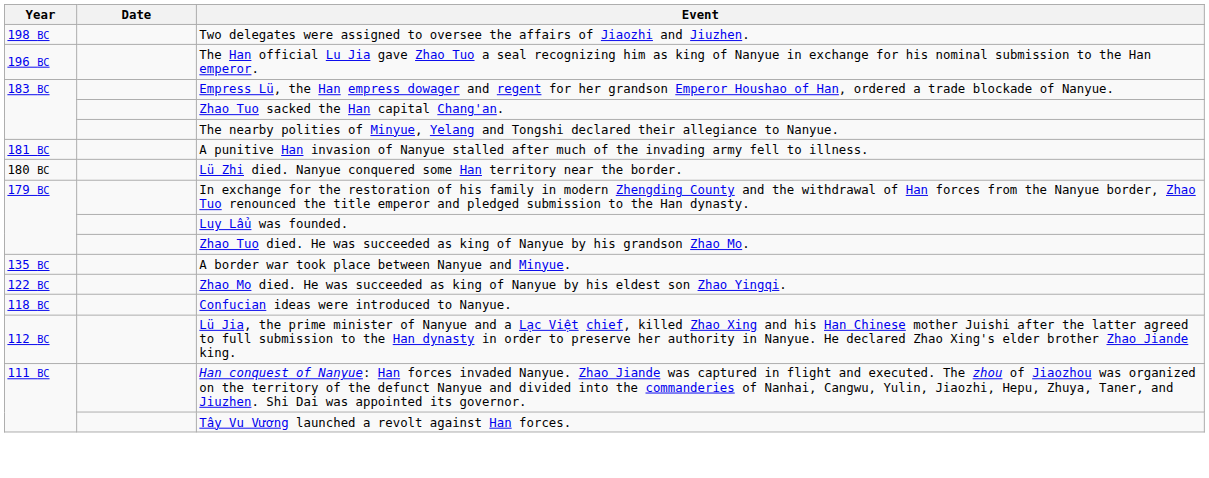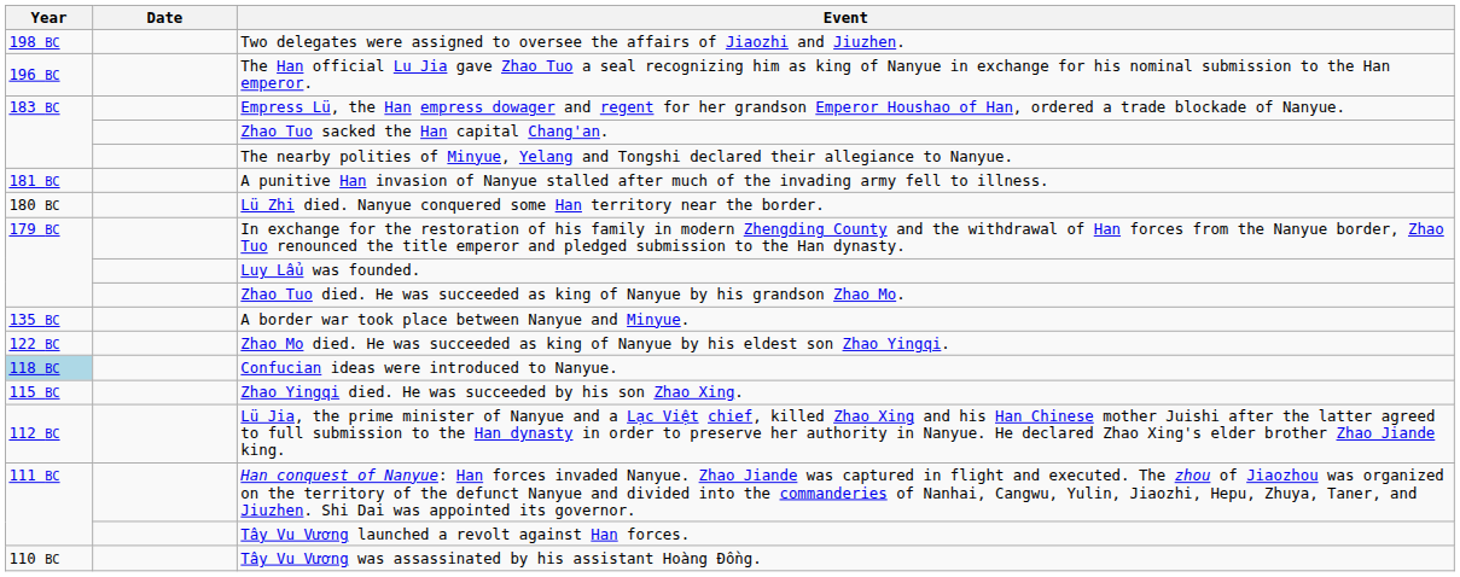 <table class="wikitable" width="100%">
 <tr>
 <th style="width:6%">Year</th>
 <th style="width:10%">Date</th>
 <th>Event</th>
 </tr>
 <tr>
 <td><a href='#'>198 <small>BC</small></a></td>
 <td></td>
 <td>Two delegates were assigned to oversee the affairs of <a href='#'>Jiaozhi</a> and <a href='#'>Jiuzhen</a>.</td>
 </tr>
 <tr>
 <td><a href='#'>196 <small>BC</small></a></td>
 <td></td>
 <td>The <a href='#'>Han</a> official <a href='#'>Lu Jia</a> gave <a href='#'>Zhao Tuo</a> a seal recognizing him as king of Nanyue in exchange for his nominal submission to the Han <a href='#'>emperor</a>.</td>
 </tr>
 <tr>
 <td rowspan="3" valign="top"><a href='#'>183 <small>BC</small></a></td>
 <td></td>
 <td><a href='#'>Empress Lü</a>, the <a href='#'>Han</a> <a href='#'>empress dowager</a> and <a href='#'>regent</a> for her grandson <a href='#'>Emperor Houshao of Han</a>, ordered a trade blockade of Nanyue.</td>
 </tr>
 <tr>
 <td></td>
 <td><a href='#'>Zhao Tuo</a> sacked the <a href='#'>Han</a> capital <a href='#'>Chang'an</a>.</td>
 </tr>
 <tr>
 <td></td>
 <td>The nearby polities of <a href='#'>Minyue</a>, <a href='#'>Yelang</a> and Tongshi declared their allegiance to Nanyue.</td>
 </tr>
 <tr>
 <td><a href='#'>181 <small>BC</small></a></td>
 <td></td>
 <td>A punitive <a href='#'>Han</a> invasion of Nanyue stalled after much of the invading army fell to illness.</td>
 </tr>
 <tr>
 <td>180 <small>BC</small></td>
 <td></td>
 <td><a href='#'>Lü Zhi</a> died. Nanyue conquered some <a href='#'>Han</a> territory near the border.</td>
 </tr>
 <tr>
 <td rowspan="3" valign="top"><a href='#'>179 <small>BC</small></a></td>
 <td></td>
 <td>In exchange for the restoration of his family in modern <a href='#'>Zhengding County</a> and the withdrawal of <a href='#'>Han</a> forces from the Nanyue border, <a href='#'>Zhao Tuo</a> renounced the title emperor and pledged submission to the Han dynasty.</td>
 </tr>
 <tr>
 <td></td>
 <td><a href='#'>Luy Lẩu</a> was founded.</td>
 </tr>
 <tr>
 <td></td>
 <td><a href='#'>Zhao Tuo</a> died. He was succeeded as king of Nanyue by his grandson <a href='#'>Zhao Mo</a>.</td>
 </tr>
 <tr>
 <td><a href='#'>135 <small>BC</small></a></td>
 <td></td>
 <td>A border war took place between Nanyue and <a href='#'>Minyue</a>.</td>
 </tr>
 <tr>
 <td><a href='#'>122 <small>BC</small></a></td>
 <td></td>
 <td><a href='#'>Zhao Mo</a> died. He was succeeded as king of Nanyue by his eldest son <a href='#'>Zhao Yingqi</a>.</td>
 </tr>
 <tr>
-<td><a href='#'>118 <small>BC</small></a></td>
+<td style="background: lightblue;"><a href='#'>118 <small>BC</small></a></td>
 <td></td>
 <td><a href='#'>Confucian</a> ideas were introduced to Nanyue.</td>
+</tr>
+<tr>
+<td><a href='#'>115 <small>BC</small></a></td>
+<td></td>
+<td><a href='#'>Zhao Yingqi</a> died. He was succeeded by his son <a href='#'>Zhao Xing</a>.</td>
 </tr>
 <tr>
 <td><a href='#'>112 <small>BC</small></a></td>
 <td></td>
 <td><a href='#'>Lü Jia</a>, the prime minister of Nanyue and a <a href='#'>Lạc Việt</a> <a href='#'>chief</a>, killed <a href='#'>Zhao Xing</a> and his <a href='#'>Han Chinese</a> mother Juishi after the latter agreed to full submission to the <a href='#'>Han dynasty</a> in order to preserve her authority in Nanyue. He declared Zhao Xing's elder brother <a href='#'>Zhao Jiande</a> king.</td>
 </tr>
 <tr>
 <td rowspan="2" valign="top"><a href='#'>111 <small>BC</small></a></td>
 <td></td>
 <td><em><a href='#'>Han conquest of Nanyue</a></em>: <a href='#'>Han</a> forces invaded Nanyue. <a href='#'>Zhao Jiande</a> was captured in flight and executed. The <em><a href='#'>zhou</a></em> of <a href='#'>Jiaozhou</a> was organized on the territory of the defunct Nanyue and divided into the <a href='#'>commanderies</a> of Nanhai, Cangwu, Yulin, Jiaozhi, Hepu, Zhuya, Taner, and <a href='#'>Jiuzhen</a>. Shi Dai was appointed its governor.</td>
 </tr>
 <tr>
 <td></td>
 <td><a href='#'>Tây Vu Vương</a> launched a revolt against <a href='#'>Han</a> forces.</td>
 </tr>
+<tr>
+<td>110 <small>BC</small></td>
+<td></td>
+<td><a href='#'>Tây Vu Vương</a> was assassinated by his assistant Hoàng Đồng.</td>
+</tr>
 </table>
